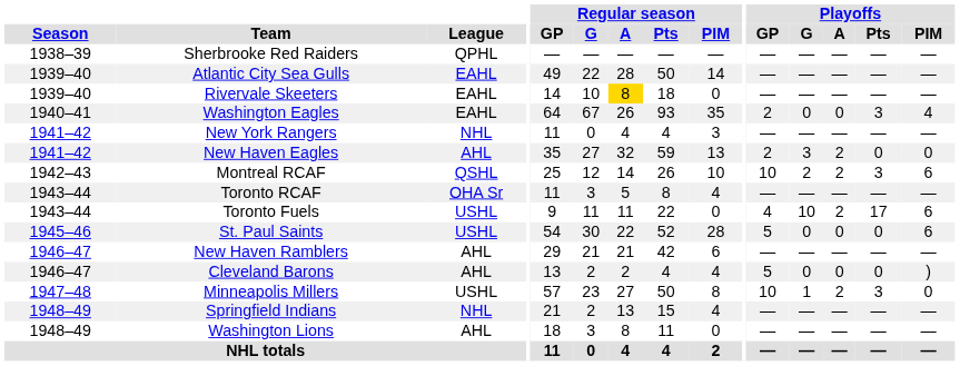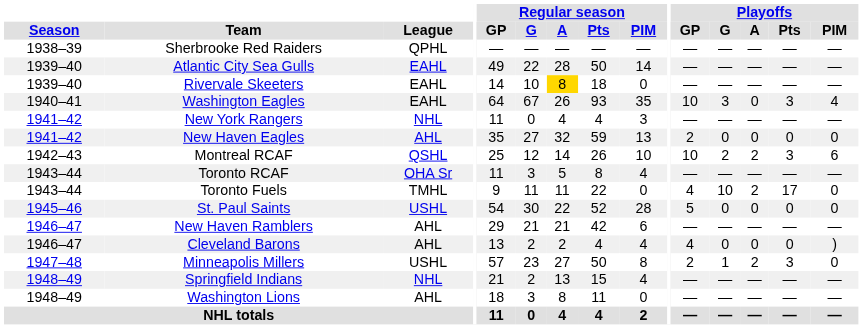 <table border="0" cellpadding="1" cellspacing="0" style="text-align:center; width:60em">
 <tr bgcolor="#e0e0e0">
 <th colspan="3" bgcolor="#ffffff"></th>
 <th rowspan="100" bgcolor="#ffffff"></th>
 <th colspan="5"><a href='#'>Regular season</a></th>
 <th rowspan="100" bgcolor="#ffffff"></th>
 <th colspan="5"><a href='#'>Playoffs</a></th>
 </tr>
 <tr bgcolor="#e0e0e0">
 <th><a href='#'>Season</a></th>
 <th>Team</th>
 <th>League</th>
 <th>GP</th>
 <th><a href='#'>G</a></th>
 <th><a href='#'>A</a></th>
 <th><a href='#'>Pts</a></th>
 <th><a href='#'>PIM</a></th>
 <th>GP</th>
 <th>G</th>
 <th>A</th>
 <th>Pts</th>
 <th>PIM</th>
 </tr>
 <tr>
 <td>1938–39</td>
 <td>Sherbrooke Red Raiders</td>
 <td>QPHL</td>
 <td>—</td>
 <td>—</td>
 <td>—</td>
 <td>—</td>
 <td>—</td>
 <td>—</td>
 <td>—</td>
 <td>—</td>
 <td>—</td>
 <td>—</td>
 </tr>
 <tr bgcolor="#f0f0f0">
 <td>1939–40</td>
 <td><a href='#'>Atlantic City Sea Gulls</a></td>
 <td><a href='#'>EAHL</a></td>
 <td>49</td>
 <td>22</td>
 <td>28</td>
 <td>50</td>
 <td>14</td>
 <td>—</td>
 <td>—</td>
 <td>—</td>
 <td>—</td>
 <td>—</td>
 </tr>
 <tr>
 <td>1939–40</td>
 <td><a href='#'>Rivervale Skeeters</a></td>
 <td>EAHL</td>
 <td>14</td>
 <td>10</td>
 <td style="background: gold;">8</td>
 <td>18</td>
 <td>0</td>
 <td>—</td>
 <td>—</td>
 <td>—</td>
 <td>—</td>
 <td>—</td>
 </tr>
 <tr bgcolor="#f0f0f0">
 <td>1940–41</td>
 <td><a href='#'>Washington Eagles</a></td>
 <td>EAHL</td>
 <td>64</td>
 <td>67</td>
 <td>26</td>
 <td>93</td>
 <td>35</td>
-<td>2</td>
-<td>0</td>
+<td>10</td>
+<td>3</td>
 <td>0</td>
 <td>3</td>
 <td>4</td>
 </tr>
 <tr>
 <td><a href='#'>1941–42</a></td>
 <td><a href='#'>New York Rangers</a></td>
 <td><a href='#'>NHL</a></td>
 <td>11</td>
 <td>0</td>
 <td>4</td>
 <td>4</td>
 <td>3</td>
 <td>—</td>
 <td>—</td>
 <td>—</td>
 <td>—</td>
 <td>—</td>
 </tr>
 <tr bgcolor="#f0f0f0">
 <td><a href='#'>1941–42</a></td>
 <td><a href='#'>New Haven Eagles</a></td>
 <td><a href='#'>AHL</a></td>
 <td>35</td>
 <td>27</td>
 <td>32</td>
 <td>59</td>
 <td>13</td>
 <td>2</td>
-<td>3</td>
-<td>2</td>
+<td>0</td>
+<td>0</td>
 <td>0</td>
 <td>0</td>
 </tr>
 <tr>
 <td>1942–43</td>
 <td>Montreal RCAF</td>
 <td><a href='#'>QSHL</a></td>
 <td>25</td>
 <td>12</td>
 <td>14</td>
 <td>26</td>
 <td>10</td>
 <td>10</td>
 <td>2</td>
 <td>2</td>
 <td>3</td>
 <td>6</td>
 </tr>
 <tr bgcolor="#f0f0f0">
 <td>1943–44</td>
 <td>Toronto RCAF</td>
 <td><a href='#'>OHA Sr</a></td>
 <td>11</td>
 <td>3</td>
 <td>5</td>
 <td>8</td>
 <td>4</td>
 <td>—</td>
 <td>—</td>
 <td>—</td>
 <td>—</td>
 <td>—</td>
 </tr>
 <tr>
 <td>1943–44</td>
 <td>Toronto Fuels</td>
-<td><a href='#'>USHL</a></td>
+<td>TMHL</td>
 <td>9</td>
 <td>11</td>
 <td>11</td>
 <td>22</td>
 <td>0</td>
 <td>4</td>
 <td>10</td>
 <td>2</td>
 <td>17</td>
-<td>6</td>
+<td>0</td>
 </tr>
 <tr bgcolor="#f0f0f0">
 <td><a href='#'>1945–46</a></td>
 <td><a href='#'>St. Paul Saints</a></td>
 <td><a href='#'>USHL</a></td>
 <td>54</td>
 <td>30</td>
 <td>22</td>
 <td>52</td>
 <td>28</td>
 <td>5</td>
 <td>0</td>
 <td>0</td>
 <td>0</td>
-<td>6</td>
+<td>0</td>
 </tr>
 <tr>
 <td><a href='#'>1946–47</a></td>
 <td><a href='#'>New Haven Ramblers</a></td>
 <td>AHL</td>
 <td>29</td>
 <td>21</td>
 <td>21</td>
 <td>42</td>
 <td>6</td>
 <td>—</td>
 <td>—</td>
 <td>—</td>
 <td>—</td>
 <td>—</td>
 </tr>
 <tr bgcolor="#f0f0f0">
 <td>1946–47</td>
 <td><a href='#'>Cleveland Barons</a></td>
 <td>AHL</td>
 <td>13</td>
 <td>2</td>
 <td>2</td>
 <td>4</td>
 <td>4</td>
-<td>5</td>
+<td>4</td>
 <td>0</td>
 <td>0</td>
 <td>0</td>
 <td>)</td>
 </tr>
 <tr>
 <td><a href='#'>1947–48</a></td>
 <td><a href='#'>Minneapolis Millers</a></td>
 <td>USHL</td>
 <td>57</td>
 <td>23</td>
 <td>27</td>
 <td>50</td>
 <td>8</td>
-<td>10</td>
+<td>2</td>
 <td>1</td>
 <td>2</td>
 <td>3</td>
 <td>0</td>
 </tr>
 <tr bgcolor="#f0f0f0">
 <td><a href='#'>1948–49</a></td>
 <td><a href='#'>Springfield Indians</a></td>
 <td><a href='#'>NHL</a></td>
 <td>21</td>
 <td>2</td>
 <td>13</td>
 <td>15</td>
 <td>4</td>
 <td>—</td>
 <td>—</td>
 <td>—</td>
 <td>—</td>
 <td>—</td>
 </tr>
 <tr>
 <td>1948–49</td>
 <td><a href='#'>Washington Lions</a></td>
 <td>AHL</td>
 <td>18</td>
 <td>3</td>
 <td>8</td>
 <td>11</td>
 <td>0</td>
 <td>—</td>
 <td>—</td>
 <td>—</td>
 <td>—</td>
 <td>—</td>
 </tr>
 <tr bgcolor="#e0e0e0">
 <th colspan="3">NHL totals</th>
 <th>11</th>
 <th>0</th>
 <th>4</th>
 <th>4</th>
 <th>2</th>
 <th>—</th>
 <th>—</th>
 <th>—</th>
 <th>—</th>
 <th>—</th>
 </tr>
 </table>
